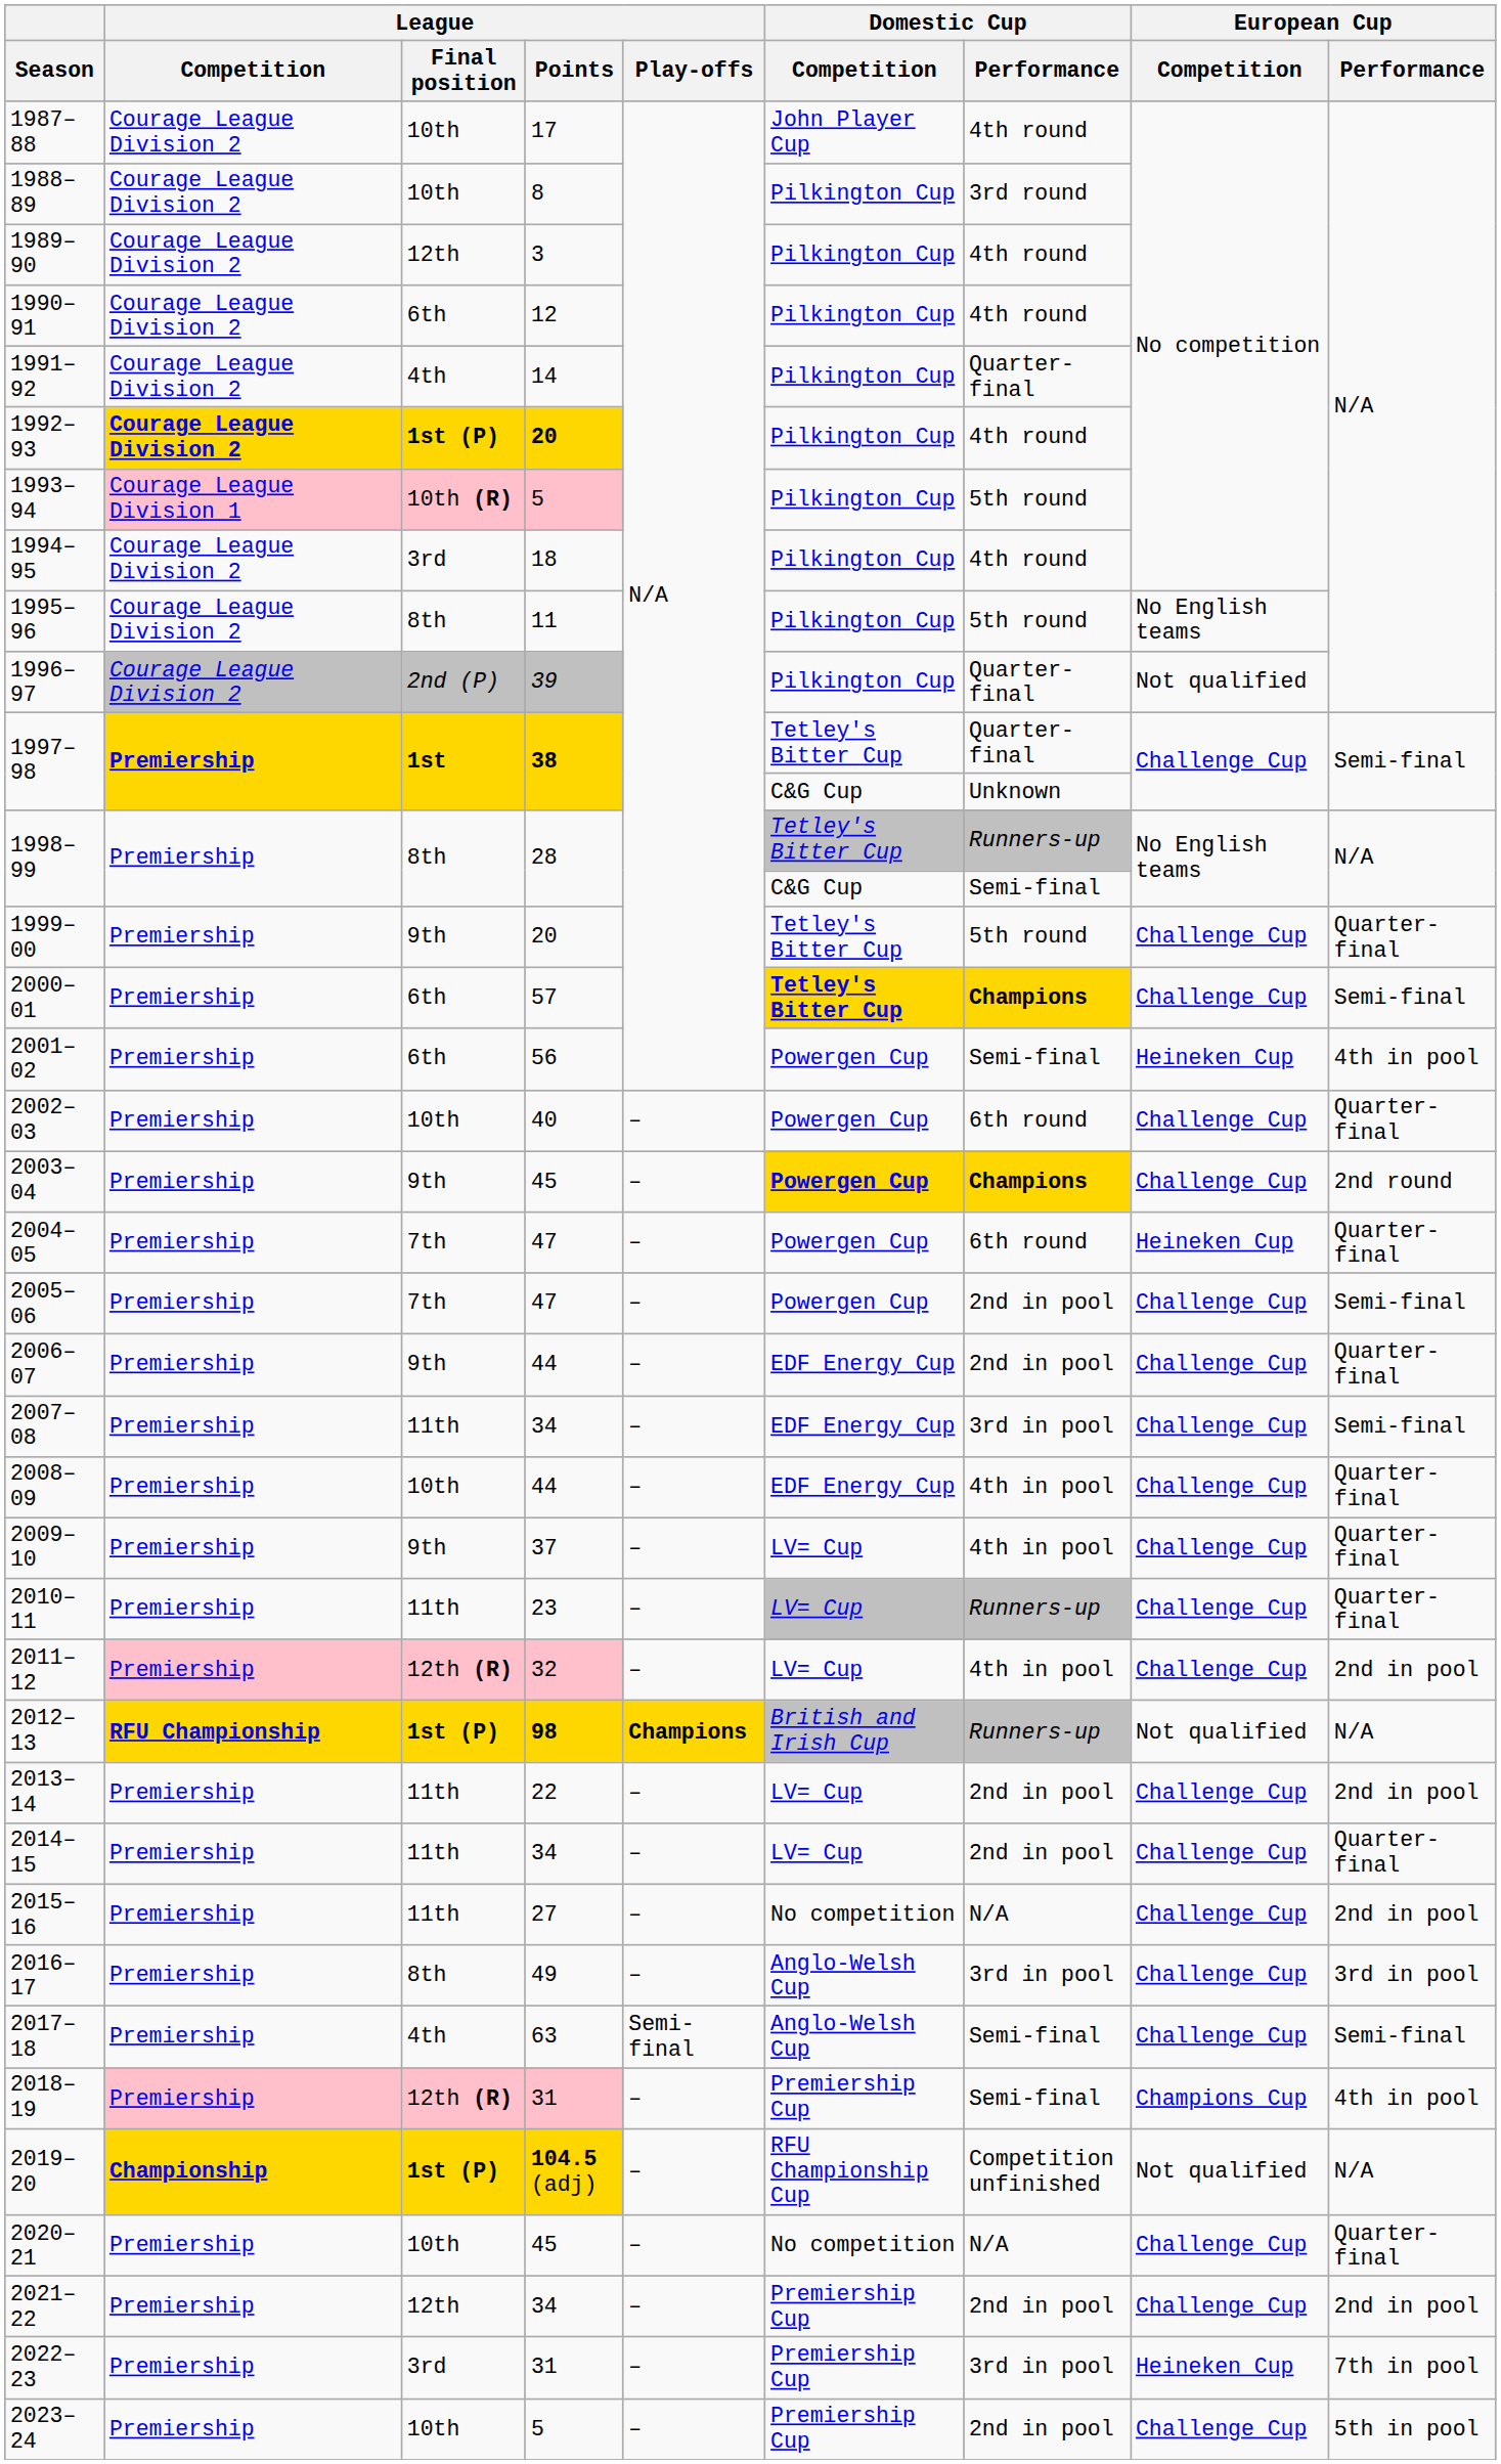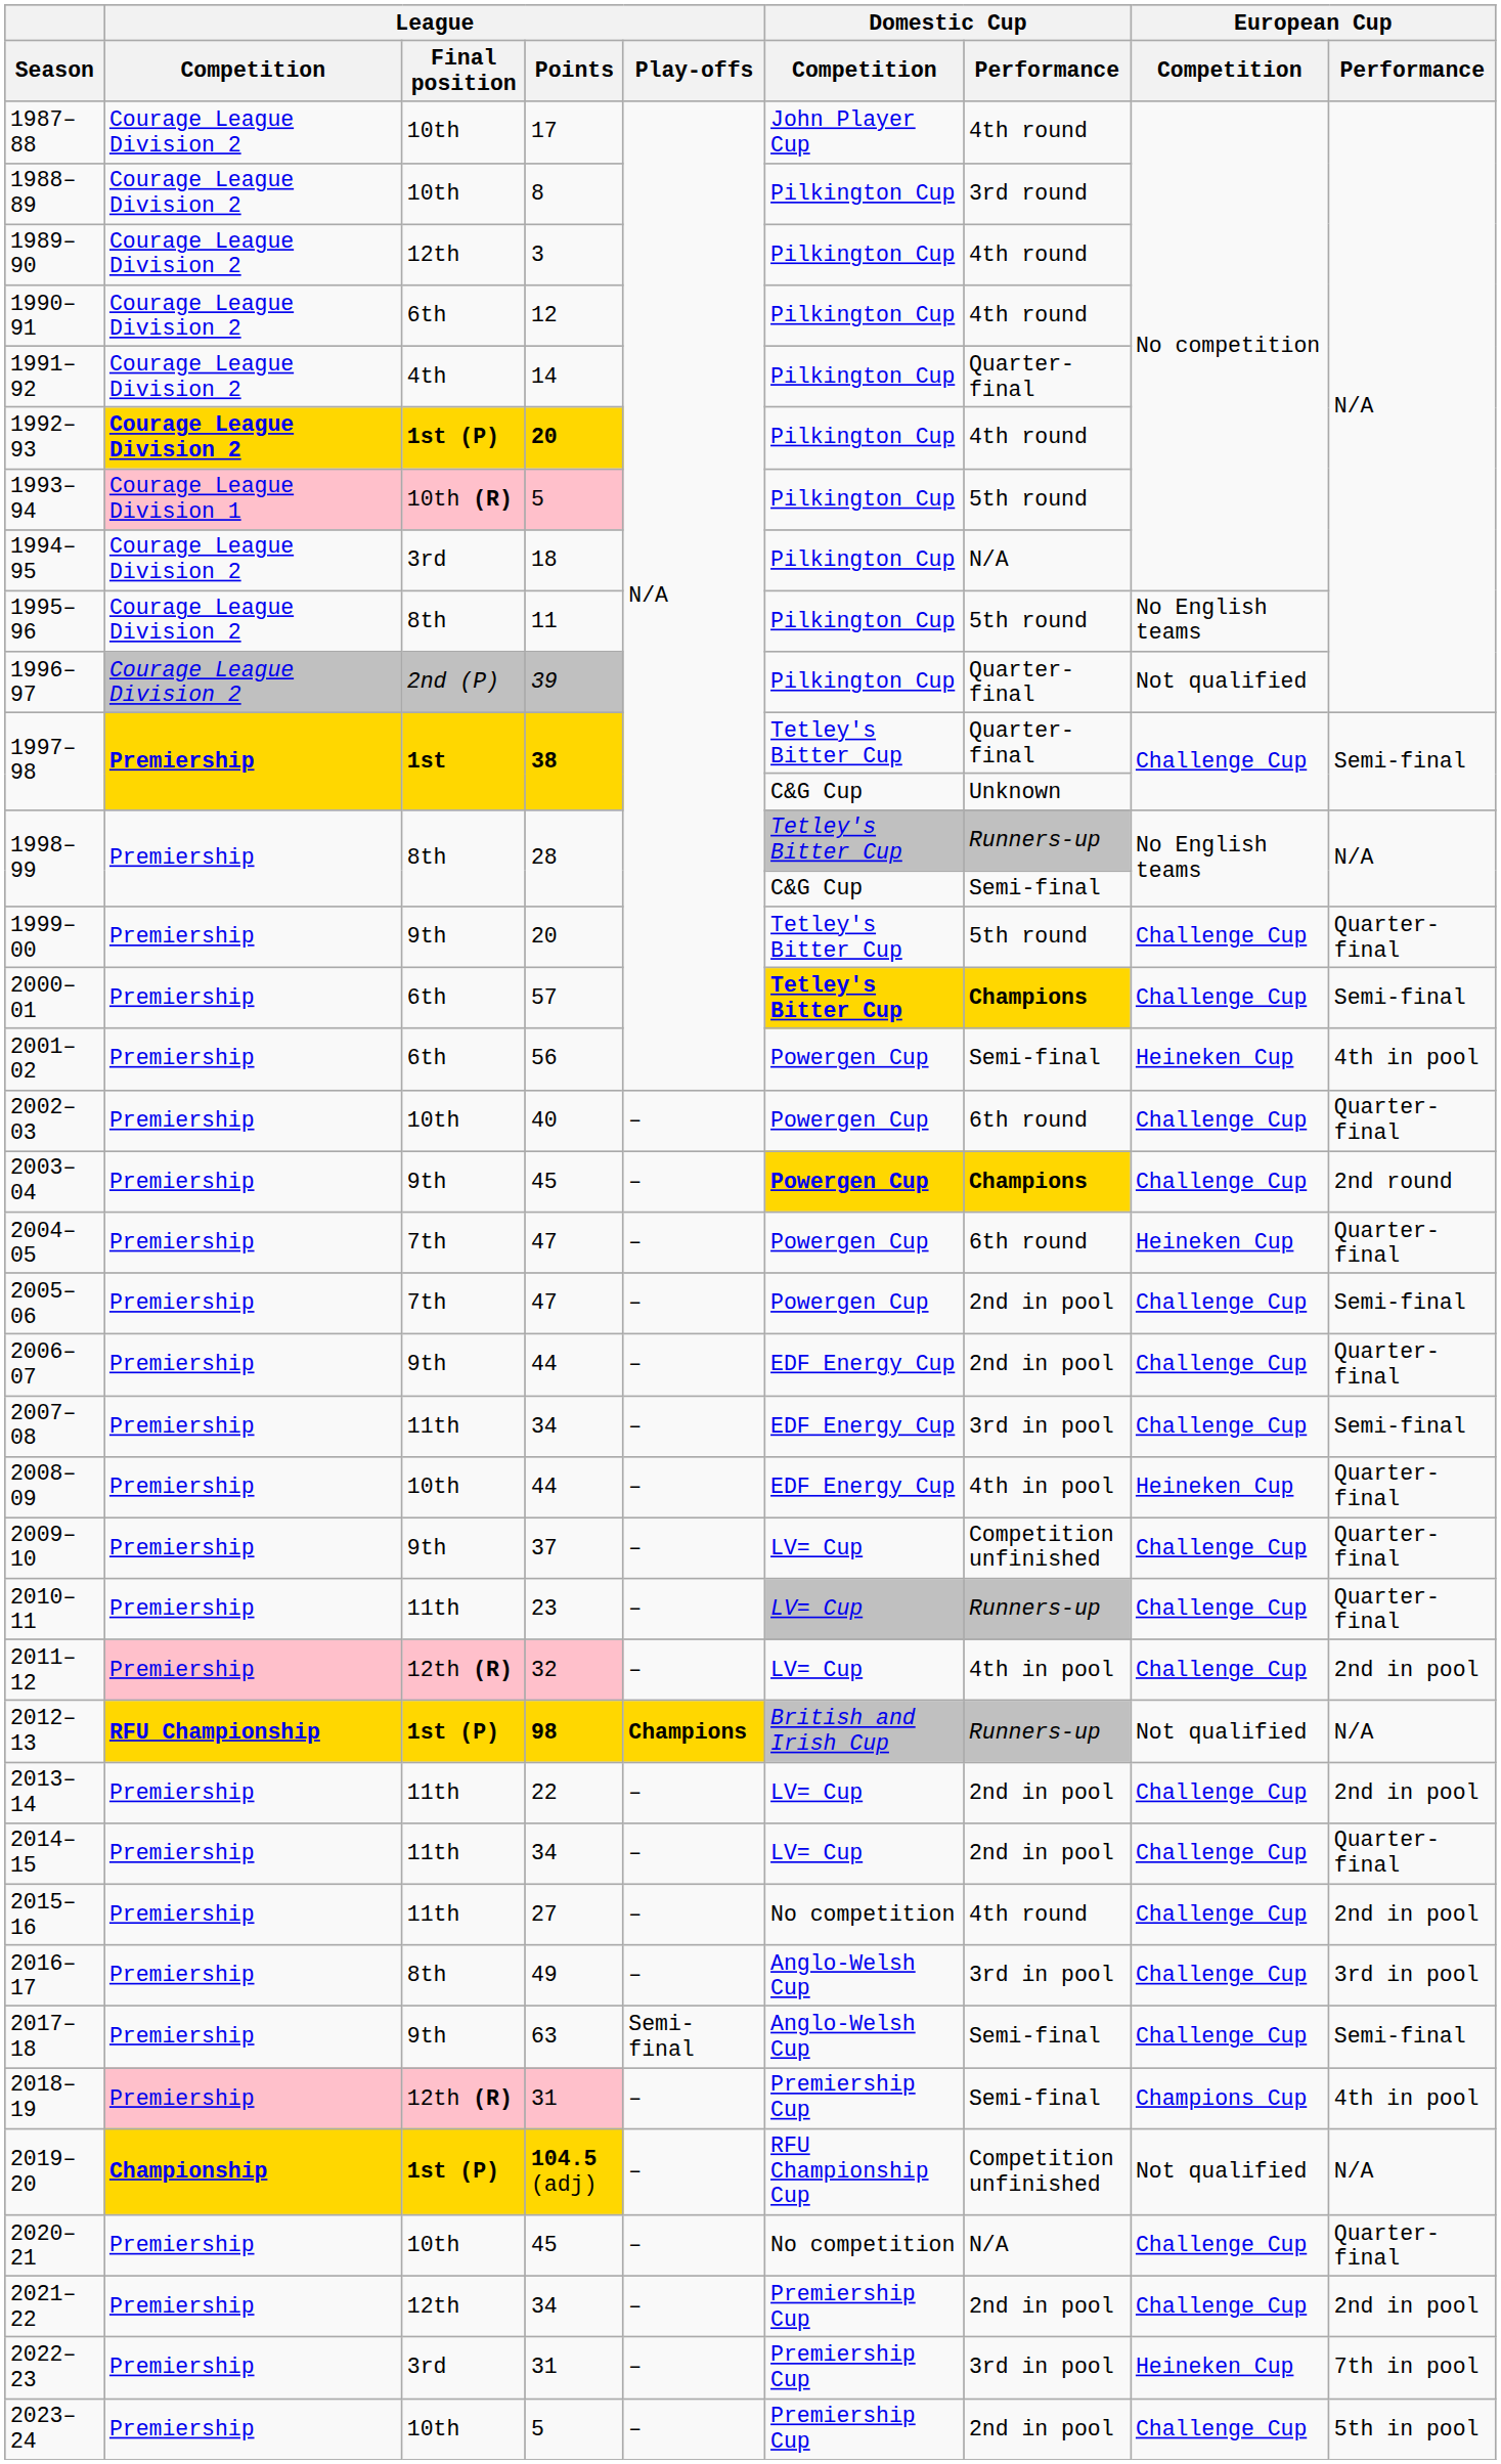 <table class="wikitable" style="margin:auto; width:100%;">
 <tr>
 <th></th>
 <th colspan="4">League</th>
 <th colspan="2">Domestic Cup</th>
 <th colspan="2">European Cup</th>
 </tr>
 <tr>
 <th style="text-align:center;width:6%">Season</th>
 <th style="text-align:center;width:18%">Competition</th>
 <th style="text-align:center;width:5%">Final position</th>
 <th style="text-align:center;width:5%">Points</th>
 <th style="text-align:center;width:8%">Play-offs</th>
 <th style="text-align:center;width:12%">Competition</th>
 <th style="text-align:center;width:7%">Performance</th>
 <th style="text-align:center;width:12%">Competition</th>
 <th style="text-align:center;width:7%">Performance</th>
 </tr>
 <tr>
 <td>1987–88</td>
 <td><a href='#'>Courage League Division 2</a></td>
 <td>10th</td>
 <td>17</td>
 <td rowspan=17>N/A</td>
 <td><a href='#'>John Player Cup</a></td>
 <td>4th round</td>
 <td rowspan=8>No competition</td>
 <td rowspan=10>N/A</td>
 </tr>
 <tr>
 <td>1988–89</td>
 <td><a href='#'>Courage League Division 2</a></td>
 <td>10th</td>
 <td>8</td>
 <td><a href='#'>Pilkington Cup</a></td>
 <td>3rd round</td>
 </tr>
 <tr>
 <td>1989–90</td>
 <td><a href='#'>Courage League Division 2</a></td>
 <td>12th</td>
 <td>3</td>
 <td><a href='#'>Pilkington Cup</a></td>
 <td>4th round</td>
 </tr>
 <tr>
 <td>1990–91</td>
 <td><a href='#'>Courage League Division 2</a></td>
 <td>6th</td>
 <td>12</td>
 <td><a href='#'>Pilkington Cup</a></td>
 <td>4th round</td>
 </tr>
 <tr>
 <td>1991–92</td>
 <td><a href='#'>Courage League Division 2</a></td>
 <td>4th</td>
 <td>14</td>
 <td><a href='#'>Pilkington Cup</a></td>
 <td>Quarter-final</td>
 </tr>
 <tr>
 <td>1992–93</td>
 <td style="background: gold"><strong><a href='#'>Courage League Division 2</a></strong></td>
 <td style="background: gold"><strong>1st (P)</strong></td>
 <td style="background: gold"><strong>20</strong></td>
 <td><a href='#'>Pilkington Cup</a></td>
 <td>4th round</td>
 </tr>
 <tr>
 <td>1993–94</td>
 <td style="background: pink"><a href='#'>Courage League Division 1</a></td>
 <td style="background: pink">10th <strong>(R)</strong></td>
 <td style="background: pink">5</td>
 <td><a href='#'>Pilkington Cup</a></td>
 <td>5th round</td>
 </tr>
 <tr>
 <td>1994–95</td>
 <td><a href='#'>Courage League Division 2</a></td>
 <td>3rd</td>
 <td>18</td>
 <td><a href='#'>Pilkington Cup</a></td>
-<td>4th round</td>
+<td>N/A</td>
 </tr>
 <tr>
 <td>1995–96</td>
 <td><a href='#'>Courage League Division 2</a></td>
 <td>8th</td>
 <td>11</td>
 <td><a href='#'>Pilkington Cup</a></td>
 <td>5th round</td>
 <td>No English teams</td>
 </tr>
 <tr>
 <td>1996–97</td>
 <td style="background: silver"><em><a href='#'>Courage League Division 2</a></em></td>
 <td style="background: silver"><em>2nd (P)</em></td>
 <td style="background: silver"><em>39</em></td>
 <td><a href='#'>Pilkington Cup</a></td>
 <td>Quarter-final</td>
 <td>Not qualified</td>
 </tr>
 <tr>
 <td rowspan=2>1997–98</td>
 <td rowspan=2 style="background: gold"><strong><a href='#'>Premiership</a></strong></td>
 <td rowspan=2 style="background: gold"><strong>1st</strong></td>
 <td rowspan=2 style="background: gold"><strong>38</strong></td>
 <td><a href='#'>Tetley's Bitter Cup</a></td>
 <td>Quarter-final</td>
 <td rowspan=2><a href='#'>Challenge Cup</a></td>
 <td rowspan=2>Semi-final</td>
 </tr>
 <tr>
 <td>C&G Cup</td>
 <td>Unknown</td>
 </tr>
 <tr>
 <td rowspan=2>1998–99</td>
 <td rowspan=2><a href='#'>Premiership</a></td>
 <td rowspan=2>8th</td>
 <td rowspan=2>28</td>
 <td style="background: silver"><em><a href='#'>Tetley's Bitter Cup</a></em></td>
 <td style="background: silver"><em>Runners-up</em></td>
 <td rowspan=2>No English teams</td>
 <td rowspan=2>N/A</td>
 </tr>
 <tr>
 <td>C&G Cup</td>
 <td>Semi-final</td>
 </tr>
 <tr>
 <td>1999–00</td>
 <td><a href='#'>Premiership</a></td>
 <td>9th</td>
 <td>20</td>
 <td><a href='#'>Tetley's Bitter Cup</a></td>
 <td>5th round</td>
 <td><a href='#'>Challenge Cup</a></td>
 <td>Quarter-final</td>
 </tr>
 <tr>
 <td>2000–01</td>
 <td><a href='#'>Premiership</a></td>
 <td>6th</td>
 <td>57</td>
 <td style="background: gold"><strong><a href='#'>Tetley's Bitter Cup</a></strong></td>
 <td style="background: gold"><strong>Champions</strong></td>
 <td><a href='#'>Challenge Cup</a></td>
 <td>Semi-final</td>
 </tr>
 <tr>
 <td>2001–02</td>
 <td><a href='#'>Premiership</a></td>
 <td>6th</td>
 <td>56</td>
 <td><a href='#'>Powergen Cup</a></td>
 <td>Semi-final</td>
 <td><a href='#'>Heineken Cup</a></td>
 <td>4th in pool</td>
 </tr>
 <tr>
 <td>2002–03</td>
 <td><a href='#'>Premiership</a></td>
 <td>10th</td>
 <td>40</td>
 <td>–</td>
 <td><a href='#'>Powergen Cup</a></td>
 <td>6th round</td>
 <td><a href='#'>Challenge Cup</a></td>
 <td>Quarter-final</td>
 </tr>
 <tr>
 <td>2003–04</td>
 <td><a href='#'>Premiership</a></td>
 <td>9th</td>
 <td>45</td>
 <td>–</td>
 <td style="background: gold"><strong><a href='#'>Powergen Cup</a></strong></td>
 <td style="background: gold"><strong>Champions</strong></td>
 <td><a href='#'>Challenge Cup</a></td>
 <td>2nd round</td>
 </tr>
 <tr>
 <td>2004–05</td>
 <td><a href='#'>Premiership</a></td>
 <td>7th</td>
 <td>47</td>
 <td>–</td>
 <td><a href='#'>Powergen Cup</a></td>
 <td>6th round</td>
 <td><a href='#'>Heineken Cup</a></td>
 <td>Quarter-final</td>
 </tr>
 <tr>
 <td>2005–06</td>
 <td><a href='#'>Premiership</a></td>
 <td>7th</td>
 <td>47</td>
 <td>–</td>
 <td><a href='#'>Powergen Cup</a></td>
 <td>2nd in pool</td>
 <td><a href='#'>Challenge Cup</a></td>
 <td>Semi-final</td>
 </tr>
 <tr>
 <td>2006–07</td>
 <td><a href='#'>Premiership</a></td>
 <td>9th</td>
 <td>44</td>
 <td>–</td>
 <td><a href='#'>EDF Energy Cup</a></td>
 <td>2nd in pool</td>
 <td><a href='#'>Challenge Cup</a></td>
 <td>Quarter-final</td>
 </tr>
 <tr>
 <td>2007–08</td>
 <td><a href='#'>Premiership</a></td>
 <td>11th</td>
 <td>34</td>
 <td>–</td>
 <td><a href='#'>EDF Energy Cup</a></td>
 <td>3rd in pool</td>
 <td><a href='#'>Challenge Cup</a></td>
 <td>Semi-final</td>
 </tr>
 <tr>
 <td>2008–09</td>
 <td><a href='#'>Premiership</a></td>
 <td>10th</td>
 <td>44</td>
 <td>–</td>
 <td><a href='#'>EDF Energy Cup</a></td>
 <td>4th in pool</td>
-<td><a href='#'>Challenge Cup</a></td>
+<td><a href='#'>Heineken Cup</a></td>
 <td>Quarter-final</td>
 </tr>
 <tr>
 <td>2009–10</td>
 <td><a href='#'>Premiership</a></td>
 <td>9th</td>
 <td>37</td>
 <td>–</td>
 <td><a href='#'>LV= Cup</a></td>
-<td>4th in pool</td>
+<td>Competition unfinished</td>
 <td><a href='#'>Challenge Cup</a></td>
 <td>Quarter-final</td>
 </tr>
 <tr>
 <td>2010–11</td>
 <td><a href='#'>Premiership</a></td>
 <td>11th</td>
 <td>23</td>
 <td>–</td>
 <td style="background: silver"><em><a href='#'>LV= Cup</a></em></td>
 <td style="background: silver"><em>Runners-up</em></td>
 <td><a href='#'>Challenge Cup</a></td>
 <td>Quarter-final</td>
 </tr>
 <tr>
 <td>2011–12</td>
 <td style="background: pink"><a href='#'>Premiership</a></td>
 <td style="background: pink">12th <strong>(R)</strong></td>
 <td style="background: pink">32</td>
 <td>–</td>
 <td><a href='#'>LV= Cup</a></td>
 <td>4th in pool</td>
 <td><a href='#'>Challenge Cup</a></td>
 <td>2nd in pool</td>
 </tr>
 <tr>
 <td>2012–13</td>
 <td style="background: gold"><strong><a href='#'>RFU Championship</a></strong></td>
 <td style="background: gold"><strong>1st (P)</strong></td>
 <td style="background: gold"><strong>98</strong></td>
 <td style="background: gold"><strong>Champions</strong></td>
 <td style="background: silver"><em><a href='#'>British and Irish Cup</a></em></td>
 <td style="background: silver"><em>Runners-up</em></td>
 <td>Not qualified</td>
 <td>N/A</td>
 </tr>
 <tr>
 <td>2013–14</td>
 <td><a href='#'>Premiership</a></td>
 <td>11th</td>
 <td>22</td>
 <td>–</td>
 <td><a href='#'>LV= Cup</a></td>
 <td>2nd in pool</td>
 <td><a href='#'>Challenge Cup</a></td>
 <td>2nd in pool</td>
 </tr>
 <tr>
 <td>2014–15</td>
 <td><a href='#'>Premiership</a></td>
 <td>11th</td>
 <td>34</td>
 <td>–</td>
 <td><a href='#'>LV= Cup</a></td>
 <td>2nd in pool</td>
 <td><a href='#'>Challenge Cup</a></td>
 <td>Quarter-final</td>
 </tr>
 <tr>
 <td>2015–16</td>
 <td><a href='#'>Premiership</a></td>
 <td>11th</td>
 <td>27</td>
 <td>–</td>
 <td>No competition</td>
-<td>N/A</td>
+<td>4th round</td>
 <td><a href='#'>Challenge Cup</a></td>
 <td>2nd in pool</td>
 </tr>
 <tr>
 <td>2016–17</td>
 <td><a href='#'>Premiership</a></td>
 <td>8th</td>
 <td>49</td>
 <td>–</td>
 <td><a href='#'>Anglo-Welsh Cup</a></td>
 <td>3rd in pool</td>
 <td><a href='#'>Challenge Cup</a></td>
 <td>3rd in pool</td>
 </tr>
 <tr>
 <td>2017–18</td>
 <td><a href='#'>Premiership</a></td>
-<td>4th</td>
+<td>9th</td>
 <td>63</td>
 <td>Semi-final</td>
 <td><a href='#'>Anglo-Welsh Cup</a></td>
 <td>Semi-final</td>
 <td><a href='#'>Challenge Cup</a></td>
 <td>Semi-final</td>
 </tr>
 <tr>
 <td>2018–19</td>
 <td style="background: pink"><a href='#'>Premiership</a></td>
 <td style="background: pink">12th <strong>(R)</strong></td>
 <td style="background: pink">31</td>
 <td>–</td>
 <td><a href='#'>Premiership Cup</a></td>
 <td>Semi-final</td>
 <td><a href='#'>Champions Cup</a></td>
 <td>4th in pool</td>
 </tr>
 <tr>
 <td>2019–20</td>
 <td style="background: gold"><strong><a href='#'>Championship</a></strong></td>
 <td style="background: gold"><strong>1st (P)</strong></td>
 <td style="background: gold"><strong>104.5</strong> (adj)</td>
 <td>–</td>
 <td><a href='#'>RFU Championship Cup</a></td>
 <td>Competition unfinished</td>
 <td>Not qualified</td>
 <td>N/A</td>
 </tr>
 <tr>
 <td>2020–21</td>
 <td><a href='#'>Premiership</a></td>
 <td>10th</td>
 <td>45</td>
 <td>–</td>
 <td>No competition</td>
 <td>N/A</td>
 <td><a href='#'>Challenge Cup</a></td>
 <td>Quarter-final</td>
 </tr>
 <tr>
 <td>2021–22</td>
 <td><a href='#'>Premiership</a></td>
 <td>12th</td>
 <td>34</td>
 <td>–</td>
 <td><a href='#'>Premiership Cup</a></td>
 <td>2nd in pool</td>
 <td><a href='#'>Challenge Cup</a></td>
 <td>2nd in pool</td>
 </tr>
 <tr>
 <td>2022–23</td>
 <td><a href='#'>Premiership</a></td>
 <td>3rd</td>
 <td>31</td>
 <td>–</td>
 <td><a href='#'>Premiership Cup</a></td>
 <td>3rd in pool</td>
 <td><a href='#'>Heineken Cup</a></td>
 <td>7th in pool</td>
 </tr>
 <tr>
 <td>2023–24</td>
 <td><a href='#'>Premiership</a></td>
 <td>10th</td>
 <td>5</td>
 <td>–</td>
 <td><a href='#'>Premiership Cup</a></td>
 <td>2nd in pool</td>
 <td><a href='#'>Challenge Cup</a></td>
 <td>5th in pool</td>
 </tr>
 </table>
